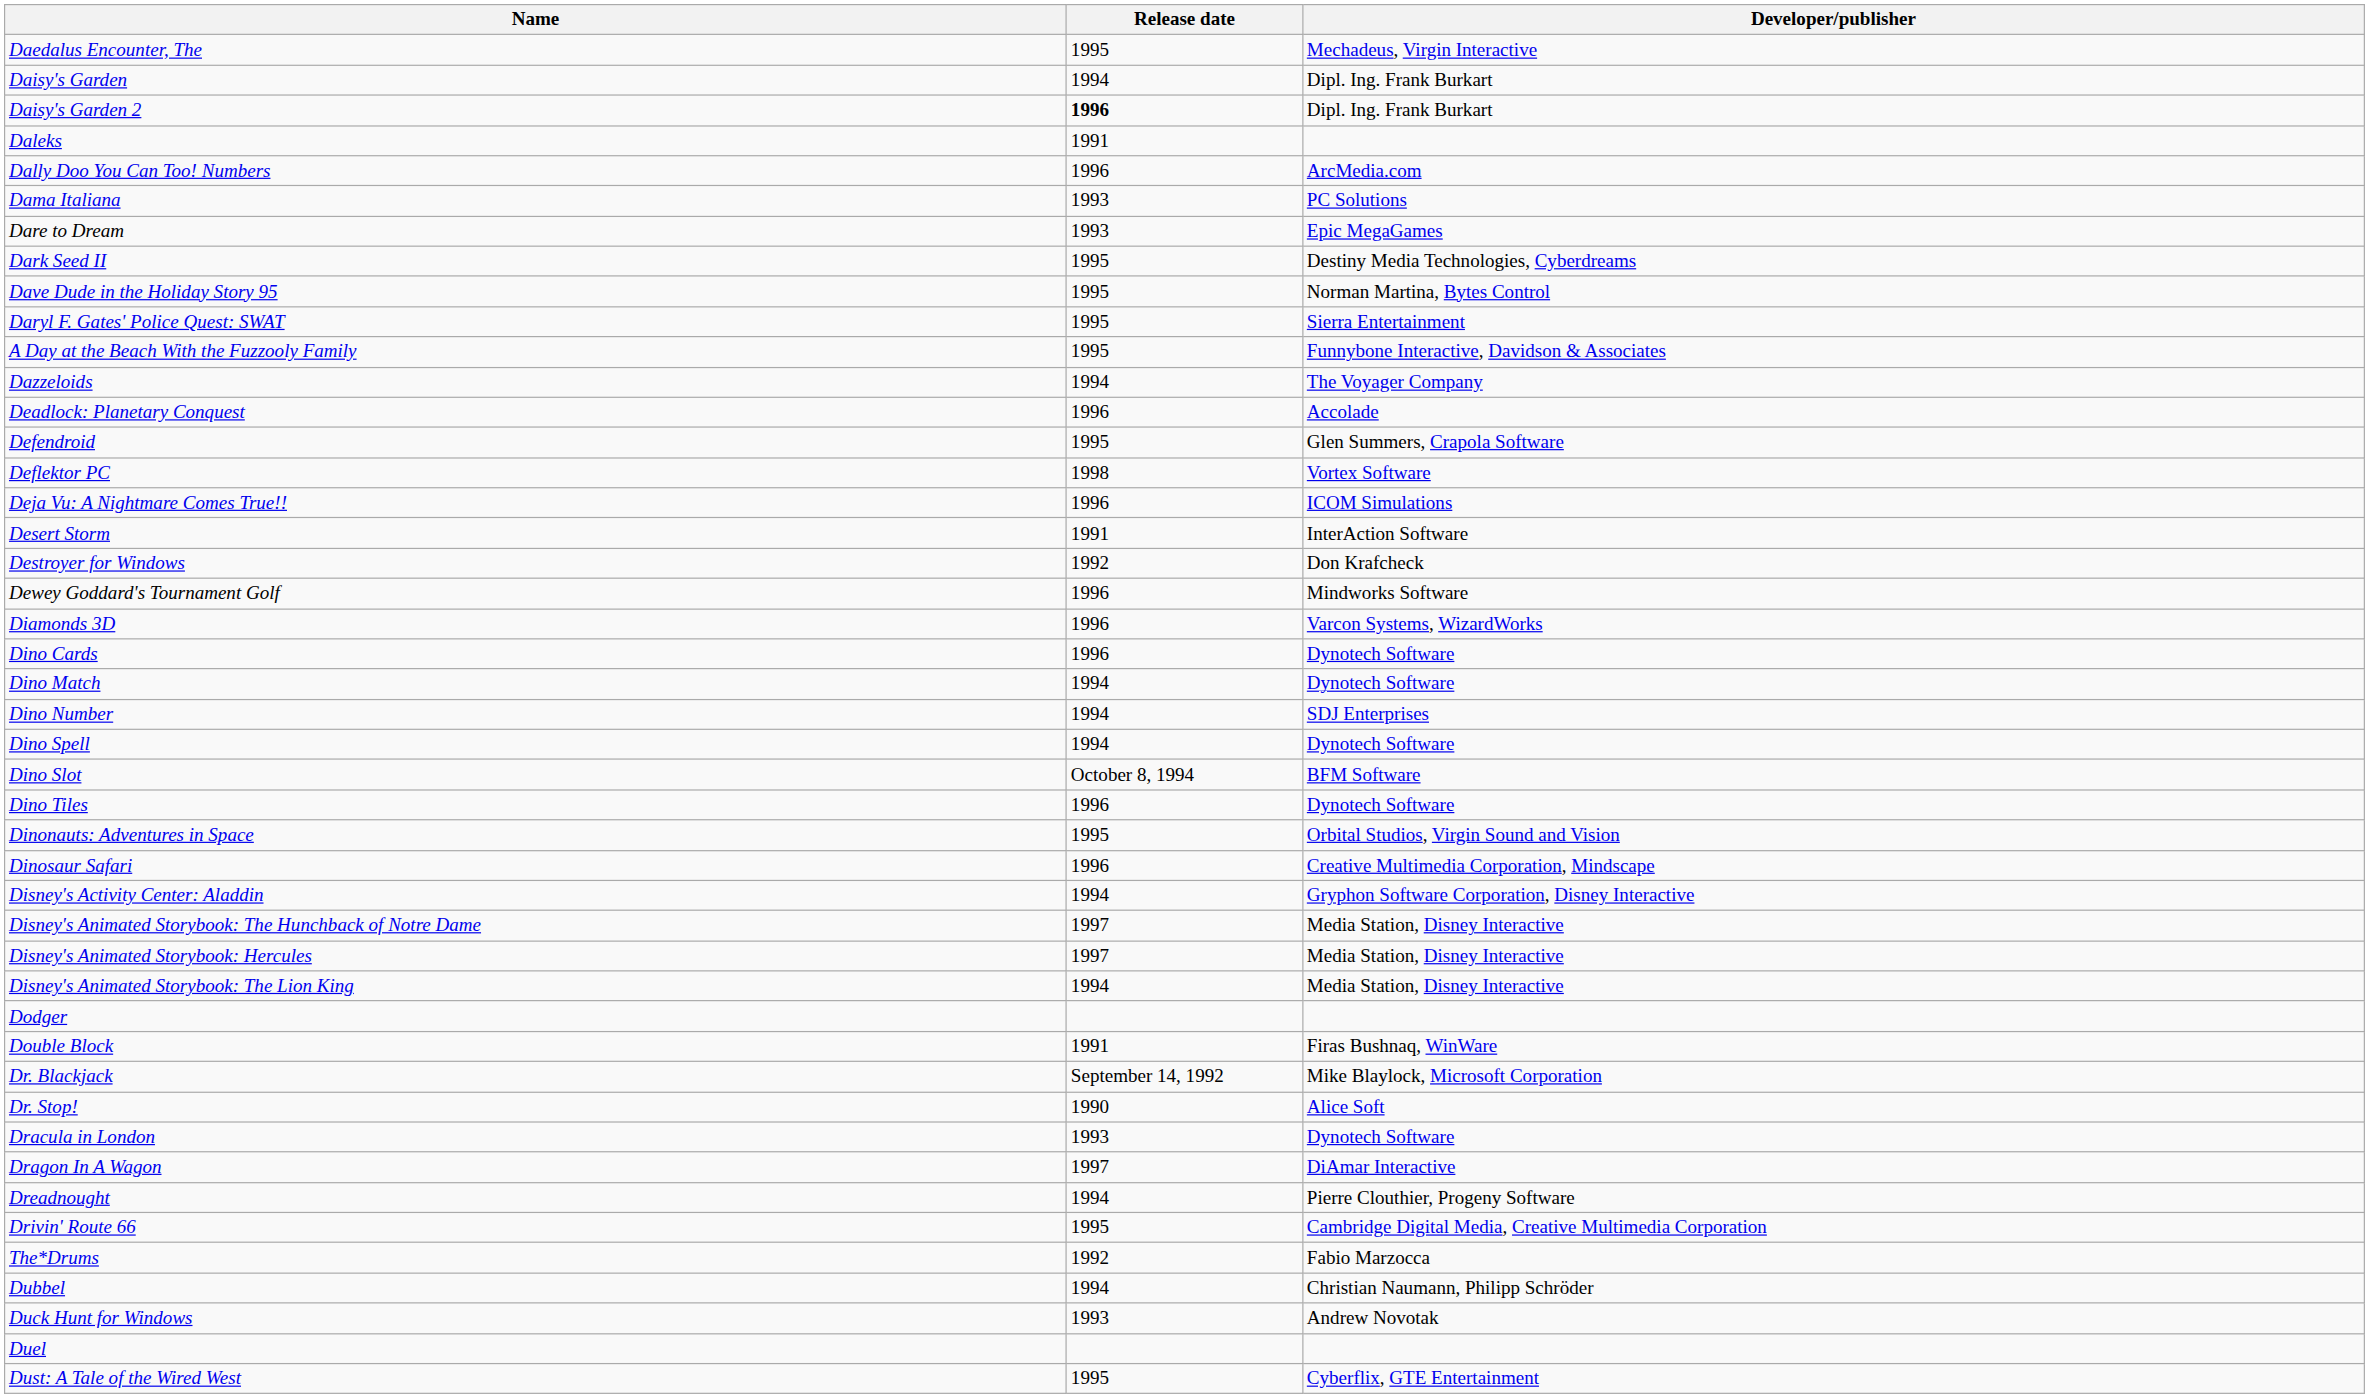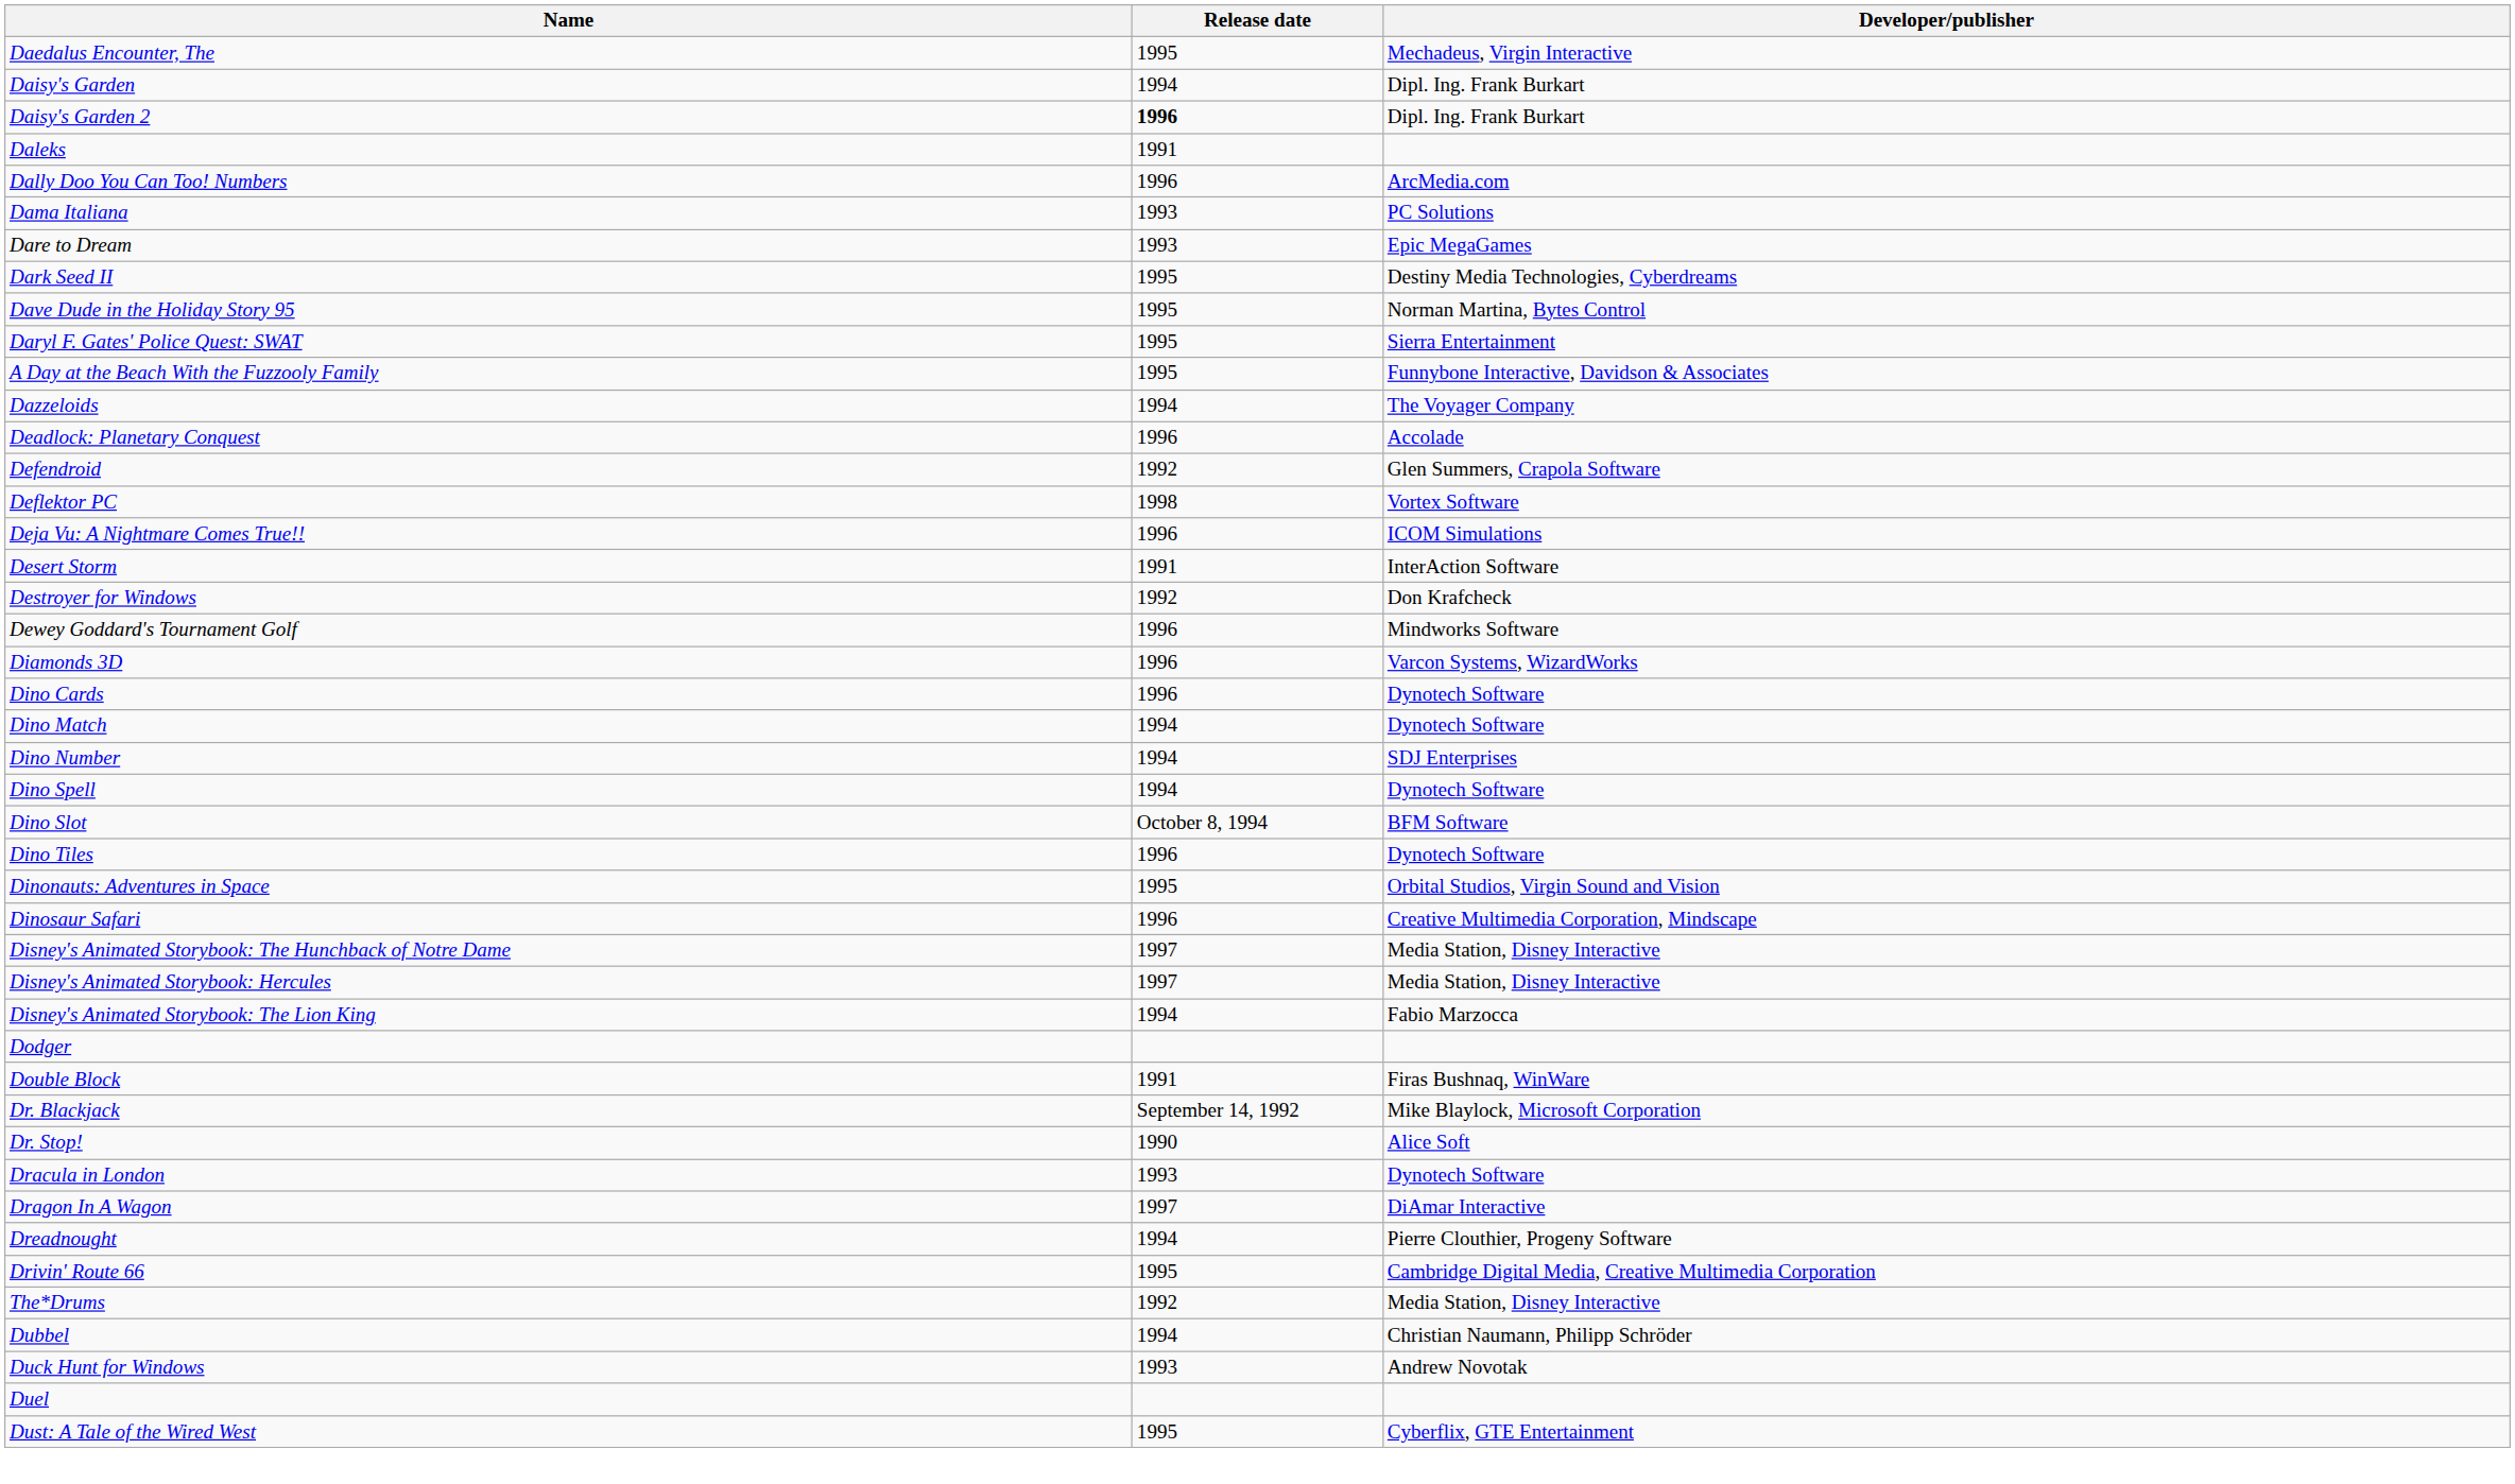 <table class="wikitable sortable" style="width:100%;">
 <tr>
 <th style="width:45%;">Name</th>
 <th style="width:10%;">Release date</th>
 <th style="width:45%;">Developer/publisher</th>
 </tr>
 <tr>
 <td><em><a href='#'>Daedalus Encounter, The</a></em></td>
 <td>1995</td>
 <td><a href='#'>Mechadeus</a>, <a href='#'>Virgin Interactive</a></td>
 </tr>
 <tr>
 <td><em><a href='#'>Daisy's Garden</a></em></td>
 <td>1994</td>
 <td>Dipl. Ing. Frank Burkart</td>
 </tr>
 <tr>
 <td><em><a href='#'>Daisy's Garden 2</a></em></td>
 <td><strong>1996</strong></td>
 <td>Dipl. Ing. Frank Burkart</td>
 </tr>
 <tr>
 <td><em><a href='#'>Daleks</a></em></td>
 <td>1991</td>
 <td></td>
 </tr>
 <tr>
 <td><em><a href='#'>Dally Doo You Can Too! Numbers</a></em></td>
 <td>1996</td>
 <td><a href='#'>ArcMedia.com</a></td>
 </tr>
 <tr>
 <td><em><a href='#'>Dama Italiana</a></em></td>
 <td>1993</td>
 <td><a href='#'>PC Solutions</a></td>
 </tr>
 <tr>
 <td><em>Dare to Dream</em></td>
 <td>1993</td>
 <td><a href='#'>Epic MegaGames</a></td>
 </tr>
 <tr>
 <td><em><a href='#'>Dark Seed II</a></em></td>
 <td>1995</td>
 <td>Destiny Media Technologies, <a href='#'>Cyberdreams</a></td>
 </tr>
 <tr>
 <td><em><a href='#'>Dave Dude in the Holiday Story 95</a></em></td>
 <td>1995</td>
 <td>Norman Martina, <a href='#'>Bytes Control</a></td>
 </tr>
 <tr>
 <td><em><a href='#'>Daryl F. Gates' Police Quest: SWAT</a></em></td>
 <td>1995</td>
 <td><a href='#'>Sierra Entertainment</a></td>
 </tr>
 <tr>
 <td><em><a href='#'>A Day at the Beach With the Fuzzooly Family</a></em></td>
 <td>1995</td>
 <td><a href='#'>Funnybone Interactive</a>, <a href='#'>Davidson & Associates</a></td>
 </tr>
 <tr>
 <td><em><a href='#'>Dazzeloids</a></em></td>
 <td>1994</td>
 <td><a href='#'>The Voyager Company</a></td>
 </tr>
 <tr>
 <td><em><a href='#'>Deadlock: Planetary Conquest</a></em></td>
 <td>1996</td>
 <td><a href='#'>Accolade</a></td>
 </tr>
 <tr>
 <td><em><a href='#'>Defendroid</a></em></td>
-<td>1995</td>
+<td>1992</td>
 <td>Glen Summers, <a href='#'>Crapola Software</a></td>
 </tr>
 <tr>
 <td><em><a href='#'>Deflektor PC</a></em></td>
 <td>1998</td>
 <td><a href='#'>Vortex Software</a></td>
 </tr>
 <tr>
 <td><em><a href='#'>Deja Vu: A Nightmare Comes True!!</a></em></td>
 <td>1996</td>
 <td><a href='#'>ICOM Simulations</a></td>
 </tr>
 <tr>
 <td><em><a href='#'>Desert Storm</a></em></td>
 <td>1991</td>
 <td>InterAction Software</td>
 </tr>
 <tr>
 <td><em><a href='#'>Destroyer for Windows</a></em></td>
 <td>1992</td>
 <td>Don Krafcheck</td>
 </tr>
 <tr>
 <td><em>Dewey Goddard's Tournament Golf</em></td>
 <td>1996</td>
 <td>Mindworks Software</td>
 </tr>
 <tr>
 <td><em><a href='#'>Diamonds 3D</a></em></td>
 <td>1996</td>
 <td><a href='#'>Varcon Systems</a>, <a href='#'>WizardWorks</a></td>
 </tr>
 <tr>
 <td><em><a href='#'>Dino Cards</a></em></td>
 <td>1996</td>
 <td><a href='#'>Dynotech Software</a></td>
 </tr>
 <tr>
 <td><em><a href='#'>Dino Match</a></em></td>
 <td>1994</td>
 <td><a href='#'>Dynotech Software</a></td>
 </tr>
 <tr>
 <td><em><a href='#'>Dino Number</a></em></td>
 <td>1994</td>
 <td><a href='#'>SDJ Enterprises</a></td>
 </tr>
 <tr>
 <td><em><a href='#'>Dino Spell</a></em></td>
 <td>1994</td>
 <td><a href='#'>Dynotech Software</a></td>
 </tr>
 <tr>
 <td><em><a href='#'>Dino Slot</a></em></td>
 <td>October 8, 1994</td>
 <td><a href='#'>BFM Software</a></td>
 </tr>
 <tr>
 <td><em><a href='#'>Dino Tiles</a></em></td>
 <td>1996</td>
 <td><a href='#'>Dynotech Software</a></td>
 </tr>
 <tr>
 <td><em><a href='#'>Dinonauts: Adventures in Space</a></em></td>
 <td>1995</td>
 <td><a href='#'>Orbital Studios</a>, <a href='#'>Virgin Sound and Vision</a></td>
 </tr>
 <tr>
 <td><em><a href='#'>Dinosaur Safari</a></em></td>
 <td>1996</td>
 <td><a href='#'>Creative Multimedia Corporation</a>, <a href='#'>Mindscape</a></td>
 </tr>
 <tr>
-<td><em><a href='#'>Disney's Activity Center: Aladdin</a></em></td>
-<td>1994</td>
-<td><a href='#'>Gryphon Software Corporation</a>, <a href='#'>Disney Interactive</a></td>
-</tr>
-<tr>
 <td><em><a href='#'>Disney's Animated Storybook: The Hunchback of Notre Dame</a></em></td>
 <td>1997</td>
 <td>Media Station, <a href='#'>Disney Interactive</a></td>
 </tr>
 <tr>
 <td><em><a href='#'>Disney's Animated Storybook: Hercules</a></em></td>
 <td>1997</td>
 <td>Media Station, <a href='#'>Disney Interactive</a></td>
 </tr>
 <tr>
 <td><em><a href='#'>Disney's Animated Storybook: The Lion King</a></em></td>
 <td>1994</td>
-<td>Media Station, <a href='#'>Disney Interactive</a></td>
+<td>Fabio Marzocca</td>
 </tr>
 <tr>
 <td><em><a href='#'>Dodger</a></em></td>
 <td></td>
 <td></td>
 </tr>
 <tr>
 <td><em><a href='#'>Double Block</a></em></td>
 <td>1991</td>
 <td>Firas Bushnaq, <a href='#'>WinWare</a></td>
 </tr>
 <tr>
 <td><em><a href='#'>Dr. Blackjack</a></em></td>
 <td>September 14, 1992</td>
 <td>Mike Blaylock, <a href='#'>Microsoft Corporation</a></td>
 </tr>
 <tr>
 <td><em><a href='#'>Dr. Stop!</a></em></td>
 <td>1990</td>
 <td><a href='#'>Alice Soft</a></td>
 </tr>
 <tr>
 <td><em><a href='#'>Dracula in London</a></em></td>
 <td>1993</td>
 <td><a href='#'>Dynotech Software</a></td>
 </tr>
 <tr>
 <td><em><a href='#'>Dragon In A Wagon</a></em></td>
 <td>1997</td>
 <td><a href='#'>DiAmar Interactive</a></td>
 </tr>
 <tr>
 <td><em><a href='#'>Dreadnought</a></em></td>
 <td>1994</td>
 <td>Pierre Clouthier, Progeny Software</td>
 </tr>
 <tr>
 <td><em><a href='#'>Drivin' Route 66</a></em></td>
 <td>1995</td>
 <td><a href='#'>Cambridge Digital Media</a>, <a href='#'>Creative Multimedia Corporation</a></td>
 </tr>
 <tr>
 <td><em><a href='#'>The*Drums</a></em></td>
 <td>1992</td>
-<td>Fabio Marzocca</td>
+<td>Media Station, <a href='#'>Disney Interactive</a></td>
 </tr>
 <tr>
 <td><em><a href='#'>Dubbel</a></em></td>
 <td>1994</td>
 <td>Christian Naumann, Philipp Schröder</td>
 </tr>
 <tr>
 <td><em><a href='#'>Duck Hunt for Windows</a></em></td>
 <td>1993</td>
 <td>Andrew Novotak</td>
 </tr>
 <tr>
 <td><em><a href='#'>Duel</a></em></td>
 <td></td>
 <td></td>
 </tr>
 <tr>
 <td><em><a href='#'>Dust: A Tale of the Wired West</a></em></td>
 <td>1995</td>
 <td><a href='#'>Cyberflix</a>, <a href='#'>GTE Entertainment</a></td>
 </tr>
 </table>
